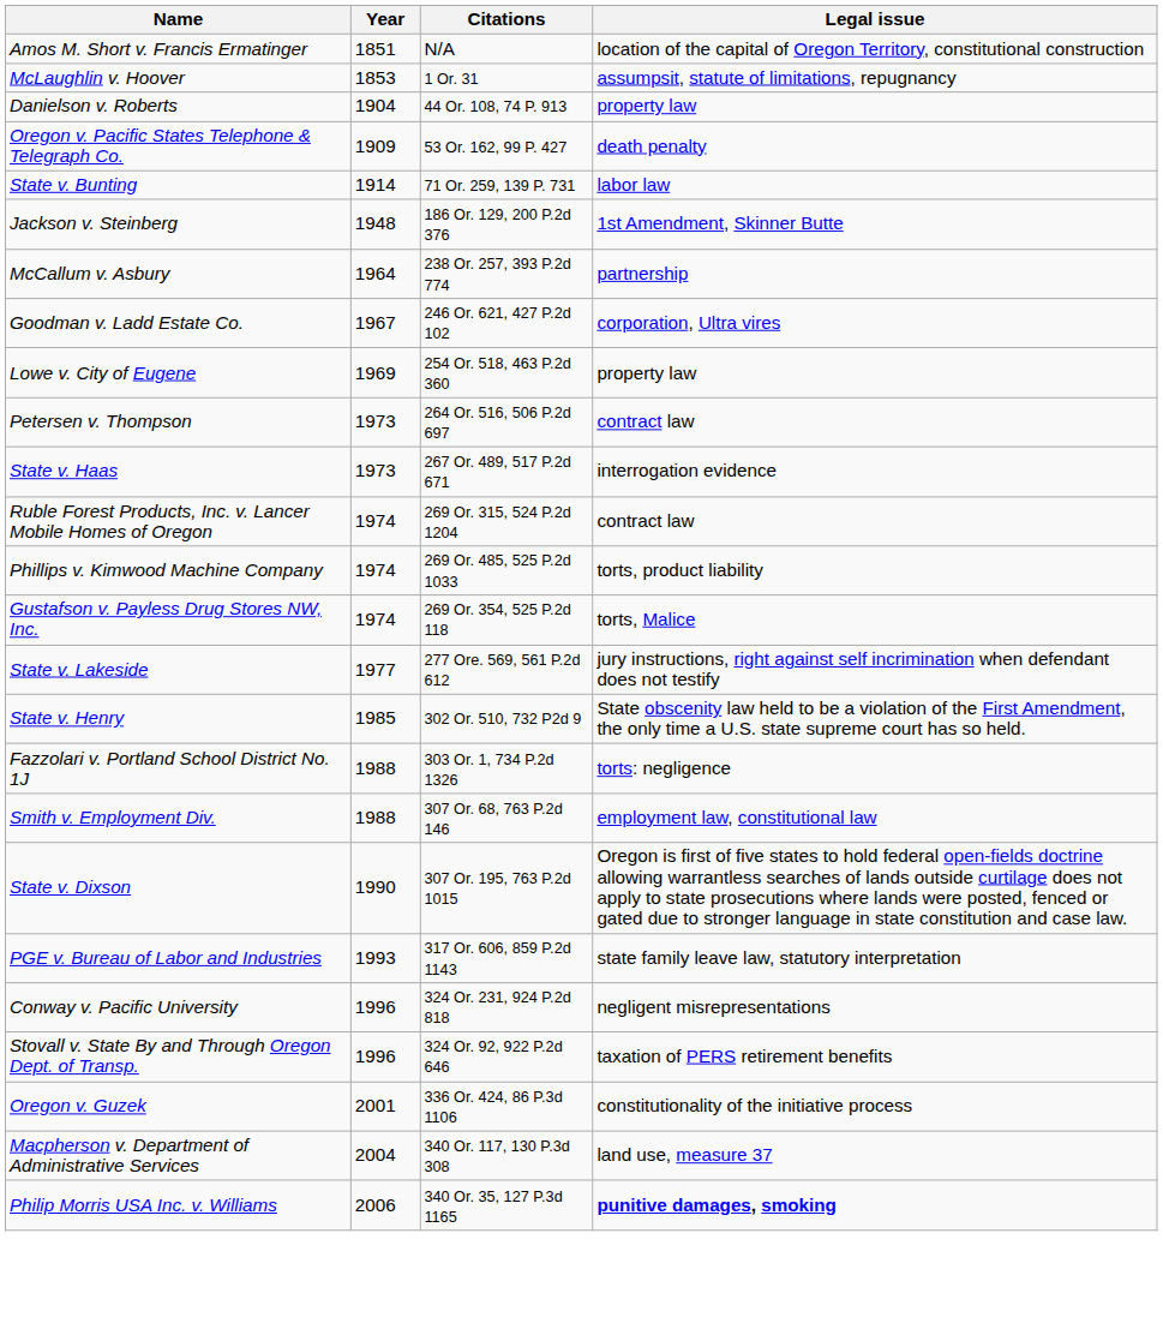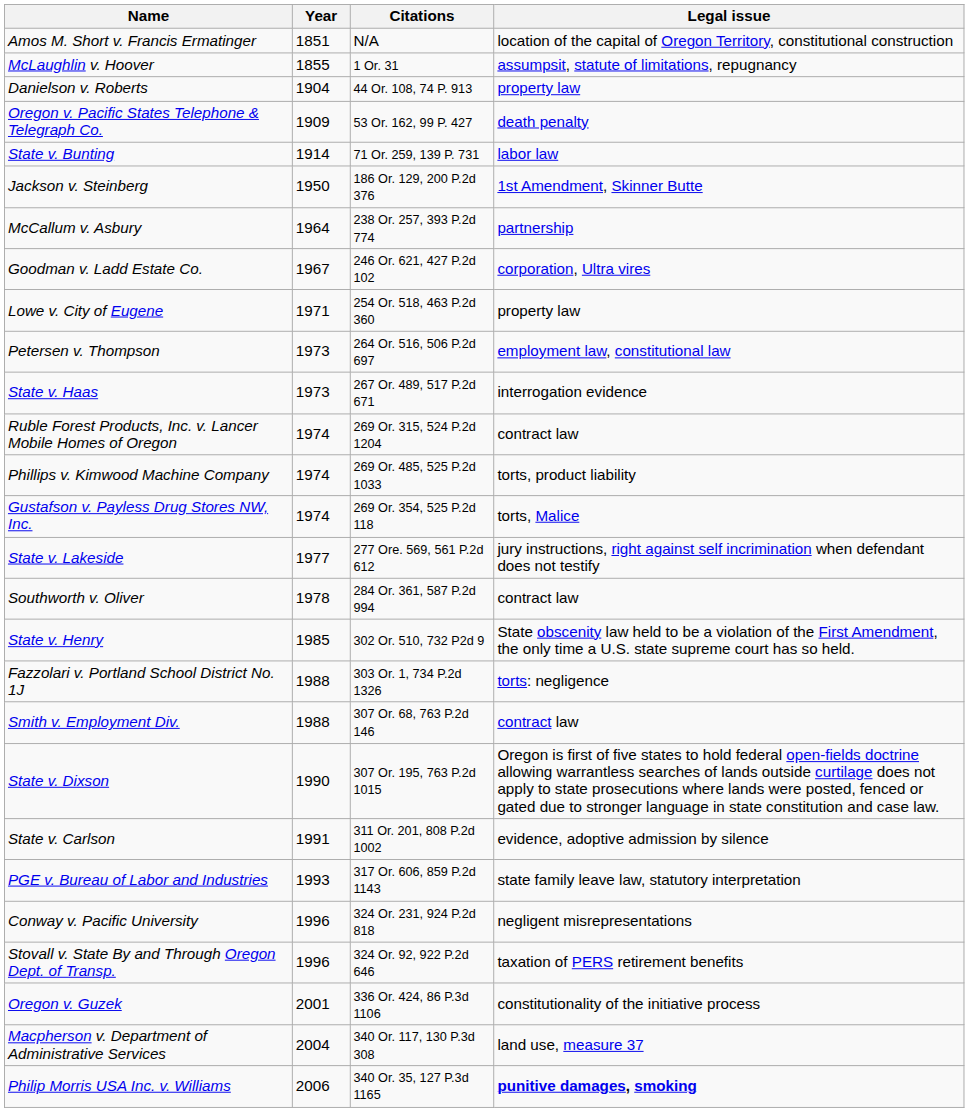 <table class="wikitable sortable" style="width:80%">
 <tr>
 <th width="30%">Name</th>
 <th width="6%">Year</th>
 <th width="15%">Citations</th>
 <th width="*%">Legal issue</th>
 </tr>
 <tr>
 <td><em>Amos M. Short v. Francis Ermatinger</em></td>
 <td>1851</td>
 <td>N/A</td>
 <td>location of the capital of <a href='#'>Oregon Territory</a>, constitutional construction</td>
 </tr>
 <tr>
 <td><em><a href='#'>McLaughlin</a> v. Hoover</em></td>
-<td>1853</td>
+<td>1855</td>
 <td><small>1 Or. 31</small></td>
 <td><a href='#'>assumpsit</a>, <a href='#'>statute of limitations</a>, repugnancy</td>
 </tr>
 <tr>
 <td><em>Danielson v. Roberts</em></td>
 <td>1904</td>
 <td><small>44 Or. 108, 74 P. 913</small></td>
 <td><a href='#'>property law</a></td>
 </tr>
 <tr>
 <td><em><a href='#'>Oregon v. Pacific States Telephone & Telegraph Co.</a></em></td>
 <td>1909</td>
 <td><small>53 Or. 162, 99 P. 427</small></td>
 <td><a href='#'>death penalty</a></td>
 </tr>
 <tr>
 <td><em><a href='#'>State v. Bunting</a></em></td>
 <td>1914</td>
 <td><small>71 Or. 259, 139 P. 731</small></td>
 <td><a href='#'>labor law</a></td>
 </tr>
 <tr>
 <td><em>Jackson v. Steinberg</em></td>
-<td>1948</td>
+<td>1950</td>
 <td><small>186 Or. 129, 200 P.2d 376</small></td>
 <td><a href='#'>1st Amendment</a>, <a href='#'>Skinner Butte</a></td>
 </tr>
 <tr>
 <td><em>McCallum v. Asbury</em></td>
 <td>1964</td>
 <td><small>238 Or. 257, 393 P.2d 774</small></td>
 <td><a href='#'>partnership</a></td>
 </tr>
 <tr>
 <td><em>Goodman v. Ladd Estate Co.</em></td>
 <td>1967</td>
 <td><small>246 Or. 621, 427 P.2d 102</small></td>
 <td><a href='#'>corporation</a>, <a href='#'>Ultra vires</a></td>
 </tr>
 <tr>
 <td><em>Lowe v. City of <a href='#'>Eugene</a></em></td>
-<td>1969</td>
+<td>1971</td>
 <td><small>254 Or. 518, 463 P.2d 360</small></td>
 <td>property law</td>
 </tr>
 <tr>
 <td><em>Petersen v. Thompson</em></td>
 <td>1973</td>
 <td><small>264 Or. 516, 506 P.2d 697</small></td>
-<td><a href='#'>contract</a> law</td>
+<td><a href='#'>employment law</a>, <a href='#'>constitutional law</a></td>
 </tr>
 <tr>
 <td><em><a href='#'>State v. Haas</a></em></td>
 <td>1973</td>
 <td><small>267 Or. 489, 517 P.2d 671</small></td>
 <td>interrogation evidence</td>
 </tr>
 <tr>
 <td><em>Ruble Forest Products, Inc. v. Lancer Mobile Homes of Oregon</em></td>
 <td>1974</td>
 <td><small>269 Or. 315, 524 P.2d 1204</small></td>
 <td>contract law</td>
 </tr>
 <tr>
 <td><em>Phillips v. Kimwood Machine Company</em></td>
 <td>1974</td>
 <td><small>269 Or. 485, 525 P.2d 1033</small></td>
 <td>torts, product liability</td>
 </tr>
 <tr>
 <td><em><a href='#'>Gustafson v. Payless Drug Stores NW, Inc.</a></em></td>
 <td>1974</td>
 <td><small>269 Or. 354, 525 P.2d 118</small></td>
 <td>torts, <a href='#'>Malice</a></td>
 </tr>
 <tr>
 <td><em><a href='#'>State v. Lakeside</a></em></td>
 <td>1977</td>
 <td><small>277 Ore. 569, 561 P.2d 612</small></td>
 <td>jury instructions, <a href='#'>right against self incrimination</a> when defendant does not testify</td>
 </tr>
 <tr>
+<td><em>Southworth v. Oliver</em></td>
+<td>1978</td>
+<td><small>284 Or. 361, 587 P.2d 994</small></td>
+<td>contract law</td>
+</tr>
+<tr>
 <td><em><a href='#'>State v. Henry</a></em></td>
 <td>1985</td>
 <td><small>302 Or. 510, 732 P2d 9</small></td>
 <td>State <a href='#'>obscenity</a> law held to be a violation of the <a href='#'>First Amendment</a>, the only time a U.S. state supreme court has so held.</td>
 </tr>
 <tr>
 <td><em>Fazzolari v. Portland School District No. 1J</em></td>
 <td>1988</td>
 <td><small>303 Or. 1, 734 P.2d 1326</small></td>
 <td><a href='#'>torts</a>: negligence</td>
 </tr>
 <tr>
 <td><em><a href='#'>Smith v. Employment Div.</a></em></td>
 <td>1988</td>
 <td><small>307 Or. 68, 763 P.2d 146</small></td>
-<td><a href='#'>employment law</a>, <a href='#'>constitutional law</a></td>
+<td><a href='#'>contract</a> law</td>
 </tr>
 <tr>
 <td><em><a href='#'>State v. Dixson</a></em></td>
 <td>1990</td>
 <td><small>307 Or. 195, 763 P.2d 1015</small></td>
 <td>Oregon is first of five states to hold federal <a href='#'>open-fields doctrine</a> allowing warrantless searches of lands outside <a href='#'>curtilage</a> does not apply to state prosecutions where lands were posted, fenced or gated due to stronger language in state constitution and case law.</td>
+</tr>
+<tr>
+<td><em>State v. Carlson</em></td>
+<td>1991</td>
+<td><small>311 Or. 201, 808 P.2d 1002</small></td>
+<td>evidence, adoptive admission by silence</td>
 </tr>
 <tr>
 <td><em><a href='#'>PGE v. Bureau of Labor and Industries</a></em></td>
 <td>1993</td>
 <td><small>317 Or. 606, 859 P.2d 1143</small></td>
 <td>state family leave law, statutory interpretation</td>
 </tr>
 <tr>
 <td><em>Conway v. Pacific University</em></td>
 <td>1996</td>
 <td><small>324 Or. 231, 924 P.2d 818</small></td>
 <td>negligent misrepresentations</td>
 </tr>
 <tr>
 <td><em>Stovall v. State By and Through <a href='#'>Oregon Dept. of Transp.</a></em></td>
 <td>1996</td>
 <td><small>324 Or. 92, 922 P.2d 646</small></td>
 <td>taxation of <a href='#'>PERS</a> retirement benefits</td>
 </tr>
 <tr>
 <td><em><a href='#'>Oregon v. Guzek</a></em></td>
 <td>2001</td>
 <td><small>336 Or. 424, 86 P.3d 1106</small></td>
 <td>constitutionality of the initiative process</td>
 </tr>
 <tr>
 <td><em><a href='#'>Macpherson</a> v. Department of Administrative Services</em></td>
 <td>2004</td>
 <td><small>340 Or. 117, 130 P.3d 308</small></td>
 <td>land use, <a href='#'>measure 37</a></td>
 </tr>
 <tr>
 <td><em><a href='#'>Philip Morris USA Inc. v. Williams</a></em></td>
 <td>2006</td>
 <td><small>340 Or. 35, 127 P.3d 1165</small></td>
 <td><strong><a href='#'>punitive damages</a>, <a href='#'>smoking</a></strong></td>
 </tr>
 </table>
